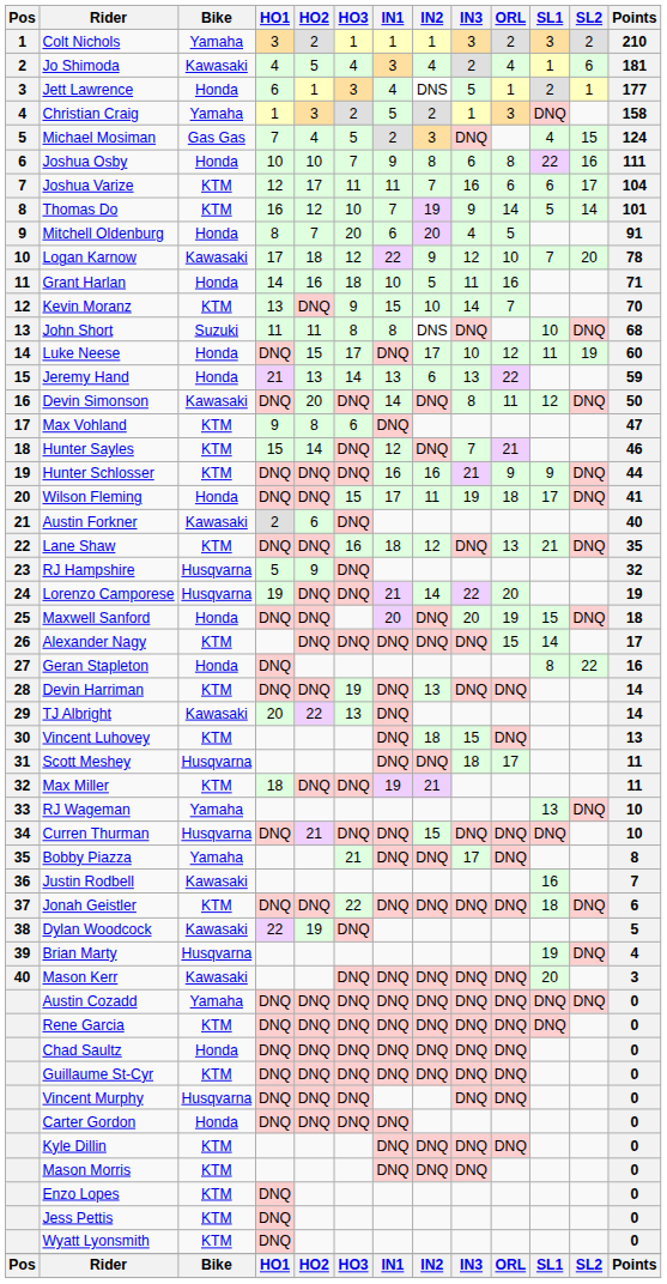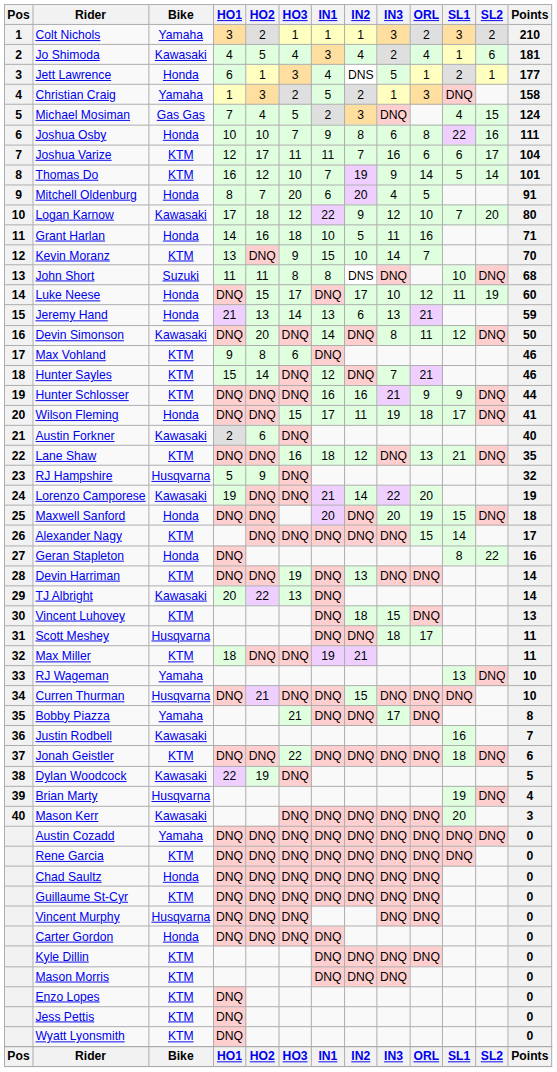 <table class="wikitable" style="font-size: 80%; text-align:center">
 <tr valign="top">
 <th valign="middle">Pos</th>
 <th valign="middle">Rider</th>
 <th valign="middle">Bike</th>
 <th><a href='#'>HO1</a><br></th>
 <th><a href='#'>HO2</a><br></th>
 <th><a href='#'>HO3</a><br></th>
 <th><a href='#'>IN1</a><br></th>
 <th><a href='#'>IN2</a><br></th>
 <th><a href='#'>IN3</a><br></th>
 <th><a href='#'>ORL</a><br></th>
 <th><a href='#'>SL1</a><br></th>
 <th><a href='#'>SL2</a><br></th>
 <th valign="middle">Points</th>
 </tr>
 <tr>
 <th>1</th>
 <td align=left> <a href='#'>Colt Nichols</a></td>
 <td><a href='#'>Yamaha</a></td>
 <td style="background:#ffdf9f;">3</td>
 <td style="background:#dfdfdf;">2</td>
 <td style="background:#ffffbf;">1</td>
 <td style="background:#ffffbf;">1</td>
 <td style="background:#ffffbf;">1</td>
 <td style="background:#ffdf9f;">3</td>
 <td style="background:#dfdfdf;">2</td>
 <td style="background:#ffdf9f;">3</td>
 <td style="background:#dfdfdf;">2</td>
 <th>210</th>
 </tr>
 <tr>
 <th>2</th>
 <td align=left> <a href='#'>Jo Shimoda</a></td>
 <td><a href='#'>Kawasaki</a></td>
 <td style="background:#dfffdf;">4</td>
 <td style="background:#dfffdf;">5</td>
 <td style="background:#dfffdf;">4</td>
 <td style="background:#ffdf9f;">3</td>
 <td style="background:#dfffdf;">4</td>
 <td style="background:#dfdfdf;">2</td>
 <td style="background:#dfffdf;">4</td>
 <td style="background:#ffffbf;">1</td>
 <td style="background:#dfffdf;">6</td>
 <th>181</th>
 </tr>
 <tr>
 <th>3</th>
 <td align=left> <a href='#'>Jett Lawrence</a></td>
 <td><a href='#'>Honda</a></td>
 <td style="background:#dfffdf;">6</td>
 <td style="background:#ffffbf;">1</td>
 <td style="background:#ffdf9f;">3</td>
 <td style="background:#dfffdf;">4</td>
 <td style="background:#ffffff;">DNS</td>
 <td style="background:#dfffdf;">5</td>
 <td style="background:#ffffbf;">1</td>
 <td style="background:#dfdfdf;">2</td>
 <td style="background:#ffffbf;">1</td>
 <th>177</th>
 </tr>
 <tr>
 <th>4</th>
 <td align=left> <a href='#'>Christian Craig</a></td>
 <td><a href='#'>Yamaha</a></td>
 <td style="background:#ffffbf;">1</td>
 <td style="background:#ffdf9f;">3</td>
 <td style="background:#dfdfdf;">2</td>
 <td style="background:#dfffdf;">5</td>
 <td style="background:#dfdfdf;">2</td>
 <td style="background:#ffffbf;">1</td>
 <td style="background:#ffdf9f;">3</td>
 <td style="background:#ffcfcf;">DNQ</td>
 <td></td>
 <th>158</th>
 </tr>
 <tr>
 <th>5</th>
 <td align=left> <a href='#'>Michael Mosiman</a></td>
 <td><a href='#'>Gas Gas</a></td>
 <td style="background:#dfffdf;">7</td>
 <td style="background:#dfffdf;">4</td>
 <td style="background:#dfffdf;">5</td>
 <td style="background:#dfdfdf;">2</td>
 <td style="background:#ffdf9f;">3</td>
 <td style="background:#ffcfcf;">DNQ</td>
 <td></td>
 <td style="background:#dfffdf;">4</td>
 <td style="background:#dfffdf;">15</td>
 <th>124</th>
 </tr>
 <tr>
 <th>6</th>
 <td align=left> <a href='#'>Joshua Osby</a></td>
 <td><a href='#'>Honda</a></td>
 <td style="background:#dfffdf;">10</td>
 <td style="background:#dfffdf;">10</td>
 <td style="background:#dfffdf;">7</td>
 <td style="background:#dfffdf;">9</td>
 <td style="background:#dfffdf;">8</td>
 <td style="background:#dfffdf;">6</td>
 <td style="background:#dfffdf;">8</td>
 <td style="background:#efcfff;">22</td>
 <td style="background:#dfffdf;">16</td>
 <th>111</th>
 </tr>
 <tr>
 <th>7</th>
 <td align=left> <a href='#'>Joshua Varize</a></td>
 <td><a href='#'>KTM</a></td>
 <td style="background:#dfffdf;">12</td>
 <td style="background:#dfffdf;">17</td>
 <td style="background:#dfffdf;">11</td>
 <td style="background:#dfffdf;">11</td>
 <td style="background:#dfffdf;">7</td>
 <td style="background:#dfffdf;">16</td>
 <td style="background:#dfffdf;">6</td>
 <td style="background:#dfffdf;">6</td>
 <td style="background:#dfffdf;">17</td>
 <th>104</th>
 </tr>
 <tr>
 <th>8</th>
 <td align=left> <a href='#'>Thomas Do</a></td>
 <td><a href='#'>KTM</a></td>
 <td style="background:#dfffdf;">16</td>
 <td style="background:#dfffdf;">12</td>
 <td style="background:#dfffdf;">10</td>
 <td style="background:#dfffdf;">7</td>
 <td style="background:#efcfff;">19</td>
 <td style="background:#dfffdf;">9</td>
 <td style="background:#dfffdf;">14</td>
 <td style="background:#dfffdf;">5</td>
 <td style="background:#dfffdf;">14</td>
 <th>101</th>
 </tr>
 <tr>
 <th>9</th>
 <td align=left> <a href='#'>Mitchell Oldenburg</a></td>
 <td><a href='#'>Honda</a></td>
 <td style="background:#dfffdf;">8</td>
 <td style="background:#dfffdf;">7</td>
 <td style="background:#dfffdf;">20</td>
 <td style="background:#dfffdf;">6</td>
 <td style="background:#efcfff;">20</td>
 <td style="background:#dfffdf;">4</td>
 <td style="background:#dfffdf;">5</td>
 <td></td>
 <td></td>
 <th>91</th>
 </tr>
 <tr>
 <th>10</th>
 <td align=left> <a href='#'>Logan Karnow</a></td>
 <td><a href='#'>Kawasaki</a></td>
 <td style="background:#dfffdf;">17</td>
 <td style="background:#dfffdf;">18</td>
 <td style="background:#dfffdf;">12</td>
 <td style="background:#efcfff;">22</td>
 <td style="background:#dfffdf;">9</td>
 <td style="background:#dfffdf;">12</td>
 <td style="background:#dfffdf;">10</td>
 <td style="background:#dfffdf;">7</td>
 <td style="background:#dfffdf;">20</td>
-<th>78</th>
+<th>80</th>
 </tr>
 <tr>
 <th>11</th>
 <td align=left> <a href='#'>Grant Harlan</a></td>
 <td><a href='#'>Honda</a></td>
 <td style="background:#dfffdf;">14</td>
 <td style="background:#dfffdf;">16</td>
 <td style="background:#dfffdf;">18</td>
 <td style="background:#dfffdf;">10</td>
 <td style="background:#dfffdf;">5</td>
 <td style="background:#dfffdf;">11</td>
 <td style="background:#dfffdf;">16</td>
 <td></td>
 <td></td>
 <th>71</th>
 </tr>
 <tr>
 <th>12</th>
 <td align=left> <a href='#'>Kevin Moranz</a></td>
 <td><a href='#'>KTM</a></td>
 <td style="background:#dfffdf;">13</td>
 <td style="background:#ffcfcf;">DNQ</td>
 <td style="background:#dfffdf;">9</td>
 <td style="background:#dfffdf;">15</td>
 <td style="background:#dfffdf;">10</td>
 <td style="background:#dfffdf;">14</td>
 <td style="background:#dfffdf;">7</td>
 <td></td>
 <td></td>
 <th>70</th>
 </tr>
 <tr>
 <th>13</th>
 <td align=left> <a href='#'>John Short</a></td>
 <td><a href='#'>Suzuki</a></td>
 <td style="background:#dfffdf;">11</td>
 <td style="background:#dfffdf;">11</td>
 <td style="background:#dfffdf;">8</td>
 <td style="background:#dfffdf;">8</td>
 <td style="background:#ffffff;">DNS</td>
 <td style="background:#ffcfcf;">DNQ</td>
 <td></td>
 <td style="background:#dfffdf;">10</td>
 <td style="background:#ffcfcf;">DNQ</td>
 <th>68</th>
 </tr>
 <tr>
 <th>14</th>
 <td align=left> <a href='#'>Luke Neese</a></td>
 <td><a href='#'>Honda</a></td>
 <td style="background:#ffcfcf;">DNQ</td>
 <td style="background:#dfffdf;">15</td>
 <td style="background:#dfffdf;">17</td>
 <td style="background:#ffcfcf;">DNQ</td>
 <td style="background:#dfffdf;">17</td>
 <td style="background:#dfffdf;">10</td>
 <td style="background:#dfffdf;">12</td>
 <td style="background:#dfffdf;">11</td>
 <td style="background:#dfffdf;">19</td>
 <th>60</th>
 </tr>
 <tr>
 <th>15</th>
 <td align=left> <a href='#'>Jeremy Hand</a></td>
 <td><a href='#'>Honda</a></td>
 <td style="background:#efcfff;">21</td>
 <td style="background:#dfffdf;">13</td>
 <td style="background:#dfffdf;">14</td>
 <td style="background:#dfffdf;">13</td>
 <td style="background:#dfffdf;">6</td>
 <td style="background:#dfffdf;">13</td>
-<td style="background:#efcfff;">22</td>
+<td style="background:#efcfff;">21</td>
 <td></td>
 <td></td>
 <th>59</th>
 </tr>
 <tr>
 <th>16</th>
 <td align=left> <a href='#'>Devin Simonson</a></td>
 <td><a href='#'>Kawasaki</a></td>
 <td style="background:#ffcfcf;">DNQ</td>
 <td style="background:#dfffdf;">20</td>
 <td style="background:#ffcfcf;">DNQ</td>
 <td style="background:#dfffdf;">14</td>
 <td style="background:#ffcfcf;">DNQ</td>
 <td style="background:#dfffdf;">8</td>
 <td style="background:#dfffdf;">11</td>
 <td style="background:#dfffdf;">12</td>
 <td style="background:#ffcfcf;">DNQ</td>
 <th>50</th>
 </tr>
 <tr>
 <th>17</th>
 <td align=left> <a href='#'>Max Vohland</a></td>
 <td><a href='#'>KTM</a></td>
 <td style="background:#dfffdf;">9</td>
 <td style="background:#dfffdf;">8</td>
 <td style="background:#dfffdf;">6</td>
 <td style="background:#ffcfcf;">DNQ</td>
 <td></td>
 <td></td>
 <td></td>
 <td></td>
 <td></td>
-<th>47</th>
+<th>46</th>
 </tr>
 <tr>
 <th>18</th>
 <td align=left> <a href='#'>Hunter Sayles</a></td>
 <td><a href='#'>KTM</a></td>
 <td style="background:#dfffdf;">15</td>
 <td style="background:#dfffdf;">14</td>
 <td style="background:#ffcfcf;">DNQ</td>
 <td style="background:#dfffdf;">12</td>
 <td style="background:#ffcfcf;">DNQ</td>
 <td style="background:#dfffdf;">7</td>
 <td style="background:#efcfff;">21</td>
 <td></td>
 <td></td>
 <th>46</th>
 </tr>
 <tr>
 <th>19</th>
 <td align=left> <a href='#'>Hunter Schlosser</a></td>
 <td><a href='#'>KTM</a></td>
 <td style="background:#ffcfcf;">DNQ</td>
 <td style="background:#ffcfcf;">DNQ</td>
 <td style="background:#ffcfcf;">DNQ</td>
 <td style="background:#dfffdf;">16</td>
 <td style="background:#dfffdf;">16</td>
 <td style="background:#efcfff;">21</td>
 <td style="background:#dfffdf;">9</td>
 <td style="background:#dfffdf;">9</td>
 <td style="background:#ffcfcf;">DNQ</td>
 <th>44</th>
 </tr>
 <tr>
 <th>20</th>
 <td align=left> <a href='#'>Wilson Fleming</a></td>
 <td><a href='#'>Honda</a></td>
 <td style="background:#ffcfcf;">DNQ</td>
 <td style="background:#ffcfcf;">DNQ</td>
 <td style="background:#dfffdf;">15</td>
 <td style="background:#dfffdf;">17</td>
 <td style="background:#dfffdf;">11</td>
 <td style="background:#dfffdf;">19</td>
 <td style="background:#dfffdf;">18</td>
 <td style="background:#dfffdf;">17</td>
 <td style="background:#ffcfcf;">DNQ</td>
 <th>41</th>
 </tr>
 <tr>
 <th>21</th>
 <td align=left> <a href='#'>Austin Forkner</a></td>
 <td><a href='#'>Kawasaki</a></td>
 <td style="background:#dfdfdf;">2</td>
 <td style="background:#dfffdf;">6</td>
 <td style="background:#ffcfcf;">DNQ</td>
 <td></td>
 <td></td>
 <td></td>
 <td></td>
 <td></td>
 <td></td>
 <th>40</th>
 </tr>
 <tr>
 <th>22</th>
 <td align=left> <a href='#'>Lane Shaw</a></td>
 <td><a href='#'>KTM</a></td>
 <td style="background:#ffcfcf;">DNQ</td>
 <td style="background:#ffcfcf;">DNQ</td>
 <td style="background:#dfffdf;">16</td>
 <td style="background:#dfffdf;">18</td>
 <td style="background:#dfffdf;">12</td>
 <td style="background:#ffcfcf;">DNQ</td>
 <td style="background:#dfffdf;">13</td>
 <td style="background:#dfffdf;">21</td>
 <td style="background:#ffcfcf;">DNQ</td>
 <th>35</th>
 </tr>
 <tr>
 <th>23</th>
 <td align=left> <a href='#'>RJ Hampshire</a></td>
 <td><a href='#'>Husqvarna</a></td>
 <td style="background:#dfffdf;">5</td>
 <td style="background:#dfffdf;">9</td>
 <td style="background:#ffcfcf;">DNQ</td>
 <td></td>
 <td></td>
 <td></td>
 <td></td>
 <td></td>
 <td></td>
 <th>32</th>
 </tr>
 <tr>
 <th>24</th>
 <td align=left> <a href='#'>Lorenzo Camporese</a></td>
-<td><a href='#'>Husqvarna</a></td>
+<td><a href='#'>Kawasaki</a></td>
 <td style="background:#dfffdf;">19</td>
 <td style="background:#ffcfcf;">DNQ</td>
 <td style="background:#ffcfcf;">DNQ</td>
 <td style="background:#efcfff;">21</td>
 <td style="background:#dfffdf;">14</td>
 <td style="background:#efcfff;">22</td>
 <td style="background:#dfffdf;">20</td>
 <td></td>
 <td></td>
 <th>19</th>
 </tr>
 <tr>
 <th>25</th>
 <td align=left> <a href='#'>Maxwell Sanford</a></td>
 <td><a href='#'>Honda</a></td>
 <td style="background:#ffcfcf;">DNQ</td>
 <td style="background:#ffcfcf;">DNQ</td>
 <td></td>
 <td style="background:#efcfff;">20</td>
 <td style="background:#ffcfcf;">DNQ</td>
 <td style="background:#dfffdf;">20</td>
 <td style="background:#dfffdf;">19</td>
 <td style="background:#dfffdf;">15</td>
 <td style="background:#ffcfcf;">DNQ</td>
 <th>18</th>
 </tr>
 <tr>
 <th>26</th>
 <td align=left> <a href='#'>Alexander Nagy</a></td>
 <td><a href='#'>KTM</a></td>
 <td></td>
 <td style="background:#ffcfcf;">DNQ</td>
 <td style="background:#ffcfcf;">DNQ</td>
 <td style="background:#ffcfcf;">DNQ</td>
 <td style="background:#ffcfcf;">DNQ</td>
 <td style="background:#ffcfcf;">DNQ</td>
 <td style="background:#dfffdf;">15</td>
 <td style="background:#dfffdf;">14</td>
 <td></td>
 <th>17</th>
 </tr>
 <tr>
 <th>27</th>
 <td align=left> <a href='#'>Geran Stapleton</a></td>
 <td><a href='#'>Honda</a></td>
 <td style="background:#ffcfcf;">DNQ</td>
 <td></td>
 <td></td>
 <td></td>
 <td></td>
 <td></td>
 <td></td>
 <td style="background:#dfffdf;">8</td>
 <td style="background:#dfffdf;">22</td>
 <th>16</th>
 </tr>
 <tr>
 <th>28</th>
 <td align=left> <a href='#'>Devin Harriman</a></td>
 <td><a href='#'>KTM</a></td>
 <td style="background:#ffcfcf;">DNQ</td>
 <td style="background:#ffcfcf;">DNQ</td>
 <td style="background:#dfffdf;">19</td>
 <td style="background:#ffcfcf;">DNQ</td>
 <td style="background:#dfffdf;">13</td>
 <td style="background:#ffcfcf;">DNQ</td>
 <td style="background:#ffcfcf;">DNQ</td>
 <td></td>
 <td></td>
 <th>14</th>
 </tr>
 <tr>
 <th>29</th>
 <td align=left> <a href='#'>TJ Albright</a></td>
 <td><a href='#'>Kawasaki</a></td>
 <td style="background:#dfffdf;">20</td>
 <td style="background:#efcfff;">22</td>
 <td style="background:#dfffdf;">13</td>
 <td style="background:#ffcfcf;">DNQ</td>
 <td></td>
 <td></td>
 <td></td>
 <td></td>
 <td></td>
 <th>14</th>
 </tr>
 <tr>
 <th>30</th>
 <td align=left> <a href='#'>Vincent Luhovey</a></td>
 <td><a href='#'>KTM</a></td>
 <td></td>
 <td></td>
 <td></td>
 <td style="background:#ffcfcf;">DNQ</td>
 <td style="background:#dfffdf;">18</td>
 <td style="background:#dfffdf;">15</td>
 <td style="background:#ffcfcf;">DNQ</td>
 <td></td>
 <td></td>
 <th>13</th>
 </tr>
 <tr>
 <th>31</th>
 <td align=left> <a href='#'>Scott Meshey</a></td>
 <td><a href='#'>Husqvarna</a></td>
 <td></td>
 <td></td>
 <td></td>
 <td style="background:#ffcfcf;">DNQ</td>
 <td style="background:#ffcfcf;">DNQ</td>
 <td style="background:#dfffdf;">18</td>
 <td style="background:#dfffdf;">17</td>
 <td></td>
 <td></td>
 <th>11</th>
 </tr>
 <tr>
 <th>32</th>
 <td align=left> <a href='#'>Max Miller</a></td>
 <td><a href='#'>KTM</a></td>
 <td style="background:#dfffdf;">18</td>
 <td style="background:#ffcfcf;">DNQ</td>
 <td style="background:#ffcfcf;">DNQ</td>
 <td style="background:#efcfff;">19</td>
 <td style="background:#efcfff;">21</td>
 <td></td>
 <td></td>
 <td></td>
 <td></td>
 <th>11</th>
 </tr>
 <tr>
 <th>33</th>
 <td align=left> <a href='#'>RJ Wageman</a></td>
 <td><a href='#'>Yamaha</a></td>
 <td></td>
 <td></td>
 <td></td>
 <td></td>
 <td></td>
 <td></td>
 <td></td>
 <td style="background:#dfffdf;">13</td>
 <td style="background:#ffcfcf;">DNQ</td>
 <th>10</th>
 </tr>
 <tr>
 <th>34</th>
 <td align=left> <a href='#'>Curren Thurman</a></td>
 <td><a href='#'>Husqvarna</a></td>
 <td style="background:#ffcfcf;">DNQ</td>
 <td style="background:#efcfff;">21</td>
 <td style="background:#ffcfcf;">DNQ</td>
 <td style="background:#ffcfcf;">DNQ</td>
 <td style="background:#dfffdf;">15</td>
 <td style="background:#ffcfcf;">DNQ</td>
 <td style="background:#ffcfcf;">DNQ</td>
 <td style="background:#ffcfcf;">DNQ</td>
 <td></td>
 <th>10</th>
 </tr>
 <tr>
 <th>35</th>
 <td align=left> <a href='#'>Bobby Piazza</a></td>
 <td><a href='#'>Yamaha</a></td>
 <td></td>
 <td></td>
 <td style="background:#dfffdf;">21</td>
 <td style="background:#ffcfcf;">DNQ</td>
 <td style="background:#ffcfcf;">DNQ</td>
 <td style="background:#dfffdf;">17</td>
 <td style="background:#ffcfcf;">DNQ</td>
 <td></td>
 <td></td>
 <th>8</th>
 </tr>
 <tr>
 <th>36</th>
 <td align=left> <a href='#'>Justin Rodbell</a></td>
 <td><a href='#'>Kawasaki</a></td>
 <td></td>
 <td></td>
 <td></td>
 <td></td>
 <td></td>
 <td></td>
 <td></td>
 <td style="background:#dfffdf;">16</td>
 <td></td>
 <th>7</th>
 </tr>
 <tr>
 <th>37</th>
 <td align=left> <a href='#'>Jonah Geistler</a></td>
 <td><a href='#'>KTM</a></td>
 <td style="background:#ffcfcf;">DNQ</td>
 <td style="background:#ffcfcf;">DNQ</td>
 <td style="background:#dfffdf;">22</td>
 <td style="background:#ffcfcf;">DNQ</td>
 <td style="background:#ffcfcf;">DNQ</td>
 <td style="background:#ffcfcf;">DNQ</td>
 <td style="background:#ffcfcf;">DNQ</td>
 <td style="background:#dfffdf;">18</td>
 <td style="background:#ffcfcf;">DNQ</td>
 <th>6</th>
 </tr>
 <tr>
 <th>38</th>
 <td align=left> <a href='#'>Dylan Woodcock</a></td>
 <td><a href='#'>Kawasaki</a></td>
 <td style="background:#efcfff;">22</td>
 <td style="background:#dfffdf;">19</td>
 <td style="background:#ffcfcf;">DNQ</td>
 <td></td>
 <td></td>
 <td></td>
 <td></td>
 <td></td>
 <td></td>
 <th>5</th>
 </tr>
 <tr>
 <th>39</th>
 <td align=left> <a href='#'>Brian Marty</a></td>
 <td><a href='#'>Husqvarna</a></td>
 <td></td>
 <td></td>
 <td></td>
 <td></td>
 <td></td>
 <td></td>
 <td></td>
 <td style="background:#dfffdf;">19</td>
 <td style="background:#ffcfcf;">DNQ</td>
 <th>4</th>
 </tr>
 <tr>
 <th>40</th>
 <td align=left> <a href='#'>Mason Kerr</a></td>
 <td><a href='#'>Kawasaki</a></td>
 <td></td>
 <td></td>
 <td style="background:#ffcfcf;">DNQ</td>
 <td style="background:#ffcfcf;">DNQ</td>
 <td style="background:#ffcfcf;">DNQ</td>
 <td style="background:#ffcfcf;">DNQ</td>
 <td style="background:#ffcfcf;">DNQ</td>
 <td style="background:#dfffdf;">20</td>
 <td></td>
 <th>3</th>
 </tr>
 <tr>
 <th></th>
 <td align=left> <a href='#'>Austin Cozadd</a></td>
 <td><a href='#'>Yamaha</a></td>
 <td style="background:#ffcfcf;">DNQ</td>
 <td style="background:#ffcfcf;">DNQ</td>
 <td style="background:#ffcfcf;">DNQ</td>
 <td style="background:#ffcfcf;">DNQ</td>
 <td style="background:#ffcfcf;">DNQ</td>
 <td style="background:#ffcfcf;">DNQ</td>
 <td style="background:#ffcfcf;">DNQ</td>
 <td style="background:#ffcfcf;">DNQ</td>
 <td style="background:#ffcfcf;">DNQ</td>
 <th>0</th>
 </tr>
 <tr>
 <th></th>
 <td align=left> <a href='#'>Rene Garcia</a></td>
 <td><a href='#'>KTM</a></td>
 <td style="background:#ffcfcf;">DNQ</td>
 <td style="background:#ffcfcf;">DNQ</td>
 <td style="background:#ffcfcf;">DNQ</td>
 <td style="background:#ffcfcf;">DNQ</td>
 <td style="background:#ffcfcf;">DNQ</td>
 <td style="background:#ffcfcf;">DNQ</td>
 <td style="background:#ffcfcf;">DNQ</td>
 <td style="background:#ffcfcf;">DNQ</td>
 <td></td>
 <th>0</th>
 </tr>
 <tr>
 <th></th>
 <td align=left> <a href='#'>Chad Saultz</a></td>
 <td><a href='#'>Honda</a></td>
 <td style="background:#ffcfcf;">DNQ</td>
 <td style="background:#ffcfcf;">DNQ</td>
 <td style="background:#ffcfcf;">DNQ</td>
 <td style="background:#ffcfcf;">DNQ</td>
 <td style="background:#ffcfcf;">DNQ</td>
 <td style="background:#ffcfcf;">DNQ</td>
 <td style="background:#ffcfcf;">DNQ</td>
 <td></td>
 <td></td>
 <th>0</th>
 </tr>
 <tr>
 <th></th>
 <td align=left> <a href='#'>Guillaume St-Cyr</a></td>
 <td><a href='#'>KTM</a></td>
 <td style="background:#ffcfcf;">DNQ</td>
 <td style="background:#ffcfcf;">DNQ</td>
 <td style="background:#ffcfcf;">DNQ</td>
 <td style="background:#ffcfcf;">DNQ</td>
 <td style="background:#ffcfcf;">DNQ</td>
 <td style="background:#ffcfcf;">DNQ</td>
 <td style="background:#ffcfcf;">DNQ</td>
 <td></td>
 <td></td>
 <th>0</th>
 </tr>
 <tr>
 <th></th>
 <td align=left> <a href='#'>Vincent Murphy</a></td>
 <td><a href='#'>Husqvarna</a></td>
 <td style="background:#ffcfcf;">DNQ</td>
 <td style="background:#ffcfcf;">DNQ</td>
 <td style="background:#ffcfcf;">DNQ</td>
 <td></td>
 <td></td>
 <td style="background:#ffcfcf;">DNQ</td>
 <td style="background:#ffcfcf;">DNQ</td>
 <td></td>
 <td></td>
 <th>0</th>
 </tr>
 <tr>
 <th></th>
 <td align=left> <a href='#'>Carter Gordon</a></td>
 <td><a href='#'>Honda</a></td>
 <td style="background:#ffcfcf;">DNQ</td>
 <td style="background:#ffcfcf;">DNQ</td>
 <td style="background:#ffcfcf;">DNQ</td>
 <td style="background:#ffcfcf;">DNQ</td>
 <td></td>
 <td></td>
 <td></td>
 <td></td>
 <td></td>
 <th>0</th>
 </tr>
 <tr>
 <th></th>
 <td align=left> <a href='#'>Kyle Dillin</a></td>
 <td><a href='#'>KTM</a></td>
 <td></td>
 <td></td>
 <td></td>
 <td style="background:#ffcfcf;">DNQ</td>
 <td style="background:#ffcfcf;">DNQ</td>
 <td style="background:#ffcfcf;">DNQ</td>
 <td style="background:#ffcfcf;">DNQ</td>
 <td></td>
 <td></td>
 <th>0</th>
 </tr>
 <tr>
 <th></th>
 <td align=left> <a href='#'>Mason Morris</a></td>
 <td><a href='#'>KTM</a></td>
 <td></td>
 <td></td>
 <td></td>
 <td style="background:#ffcfcf;">DNQ</td>
 <td style="background:#ffcfcf;">DNQ</td>
 <td style="background:#ffcfcf;">DNQ</td>
 <td></td>
 <td></td>
 <td></td>
 <th>0</th>
 </tr>
 <tr>
 <th></th>
 <td align=left> <a href='#'>Enzo Lopes</a></td>
 <td><a href='#'>KTM</a></td>
 <td style="background:#ffcfcf;">DNQ</td>
 <td></td>
 <td></td>
 <td></td>
 <td></td>
 <td></td>
 <td></td>
 <td></td>
 <td></td>
 <th>0</th>
 </tr>
 <tr>
 <th></th>
 <td align=left> <a href='#'>Jess Pettis</a></td>
 <td><a href='#'>KTM</a></td>
 <td style="background:#ffcfcf;">DNQ</td>
 <td></td>
 <td></td>
 <td></td>
 <td></td>
 <td></td>
 <td></td>
 <td></td>
 <td></td>
 <th>0</th>
 </tr>
 <tr>
 <th></th>
 <td align=left> <a href='#'>Wyatt Lyonsmith</a></td>
 <td><a href='#'>KTM</a></td>
 <td style="background:#ffcfcf;">DNQ</td>
 <td></td>
 <td></td>
 <td></td>
 <td></td>
 <td></td>
 <td></td>
 <td></td>
 <td></td>
 <th>0</th>
 </tr>
 <tr>
 </tr>
 <tr valign="top">
 <th valign="middle">Pos</th>
 <th valign="middle">Rider</th>
 <th valign="middle">Bike</th>
 <th><a href='#'>HO1</a><br></th>
 <th><a href='#'>HO2</a><br></th>
 <th><a href='#'>HO3</a><br></th>
 <th><a href='#'>IN1</a><br></th>
 <th><a href='#'>IN2</a><br></th>
 <th><a href='#'>IN3</a><br></th>
 <th><a href='#'>ORL</a><br></th>
 <th><a href='#'>SL1</a><br></th>
 <th><a href='#'>SL2</a><br></th>
 <th valign="middle">Points</th>
 </tr>
 <tr>
 </tr>
 </table>
